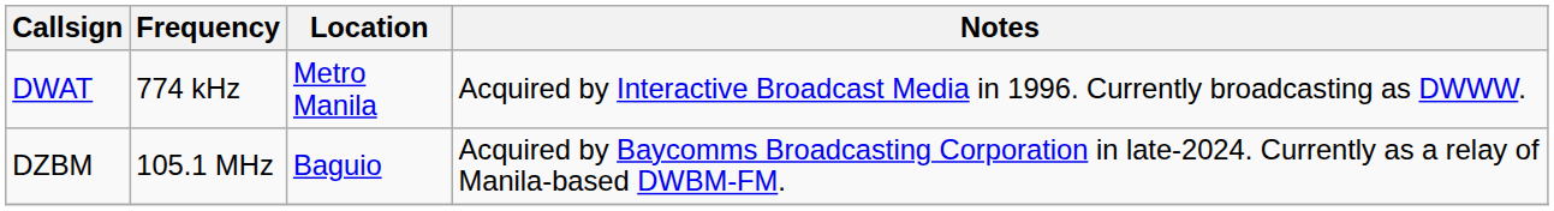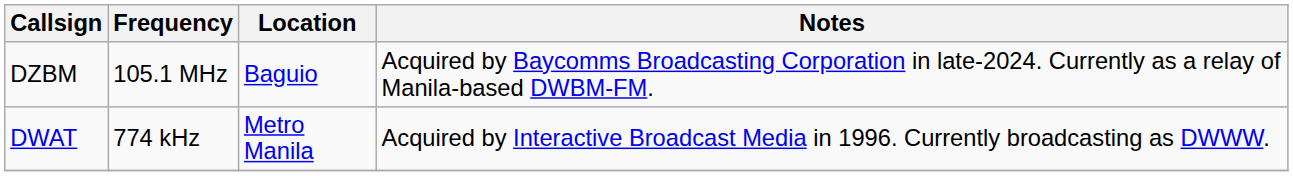 <table class="wikitable">
 <tr>
 <th>Callsign</th>
 <th>Frequency</th>
 <th>Location</th>
 <th>Notes</th>
 </tr>
 <tr>
+<td>DZBM</td>
+<td>105.1 MHz</td>
+<td><a href='#'>Baguio</a></td>
+<td>Acquired by <a href='#'>Baycomms Broadcasting Corporation</a> in late-2024. Currently as a relay of Manila-based <a href='#'>DWBM-FM</a>.</td>
+</tr>
+<tr>
 <td><a href='#'>DWAT</a></td>
 <td>774 kHz</td>
 <td><a href='#'>Metro Manila</a></td>
 <td>Acquired by <a href='#'>Interactive Broadcast Media</a> in 1996. Currently broadcasting as <a href='#'>DWWW</a>.</td>
 </tr>
 <tr>
-<td>DZBM</td>
-<td>105.1 MHz</td>
-<td><a href='#'>Baguio</a></td>
-<td>Acquired by <a href='#'>Baycomms Broadcasting Corporation</a> in late-2024. Currently as a relay of Manila-based <a href='#'>DWBM-FM</a>.</td>
-</tr>
-<tr>
 </tr>
 </table>
